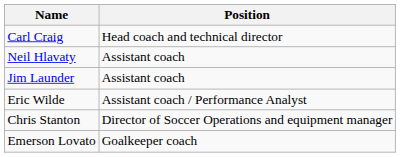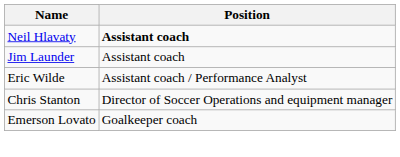 <table class="wikitable">
 <tr>
 <th>Name</th>
 <th>Position</th>
 </tr>
 <tr>
-<td> <a href='#'>Carl Craig</a></td>
-<td>Head coach and technical director</td>
-</tr>
-<tr>
 <td> <a href='#'>Neil Hlavaty</a></td>
-<td>Assistant coach</td>
+<td><strong>Assistant coach</strong></td>
 </tr>
 <tr>
 <td> <a href='#'>Jim Launder</a></td>
 <td>Assistant coach</td>
 </tr>
 <tr>
 <td> Eric Wilde</td>
 <td>Assistant coach / Performance Analyst</td>
 </tr>
 <tr>
 <td> Chris Stanton</td>
 <td>Director of Soccer Operations and equipment manager</td>
 </tr>
 <tr>
 <td> Emerson Lovato</td>
 <td>Goalkeeper coach</td>
 </tr>
 </table>
